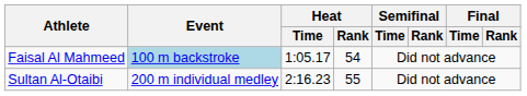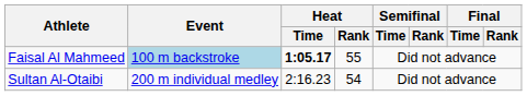 <table class=wikitable style="font-size:90%;">
 <tr>
 <th rowspan=2>Athlete</th>
 <th rowspan=2>Event</th>
 <th colspan=2>Heat</th>
 <th colspan=2>Semifinal</th>
 <th colspan=2>Final</th>
 </tr>
 <tr style="font-size:95%">
 <th>Time</th>
 <th>Rank</th>
 <th>Time</th>
 <th>Rank</th>
 <th>Time</th>
 <th>Rank</th>
 </tr>
 <tr align=center>
 <td align=left><a href='#'>Faisal Al Mahmeed</a></td>
 <td align=left style="background: lightblue;"><a href='#'>100 m backstroke</a></td>
-<td>1:05.17</td>
-<td>54</td>
+<td><strong>1:05.17</strong></td>
+<td>55</td>
 <td colspan=4>Did not advance</td>
 </tr>
 <tr align=center>
 <td align=left><a href='#'>Sultan Al-Otaibi</a></td>
 <td align=left><a href='#'>200 m individual medley</a></td>
 <td>2:16.23</td>
-<td>55</td>
+<td>54</td>
 <td colspan=4>Did not advance</td>
 </tr>
 </table>
